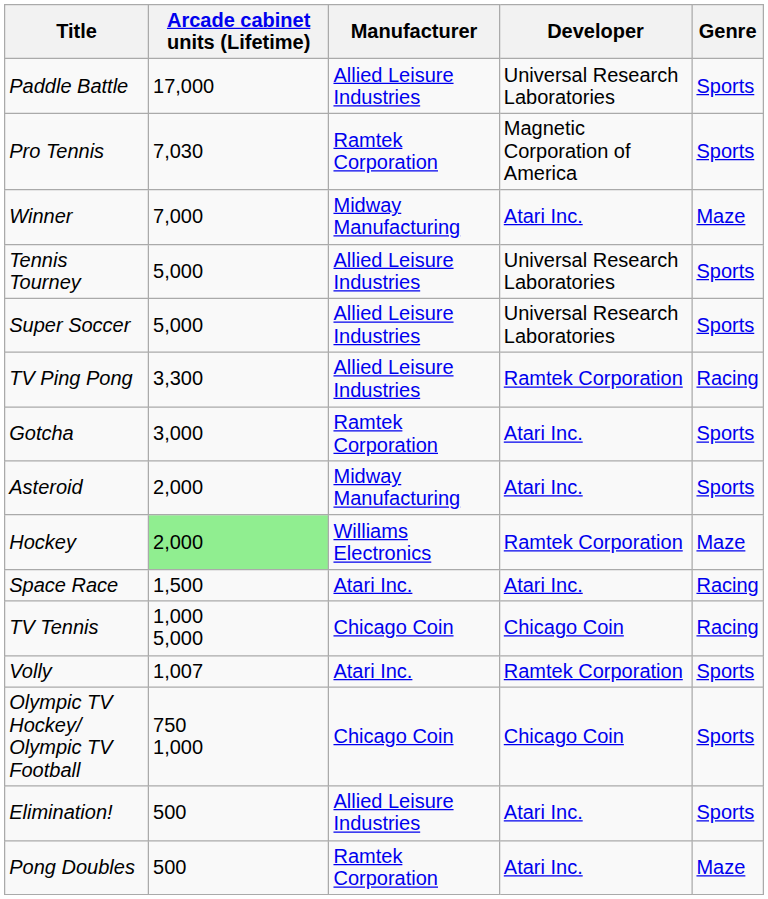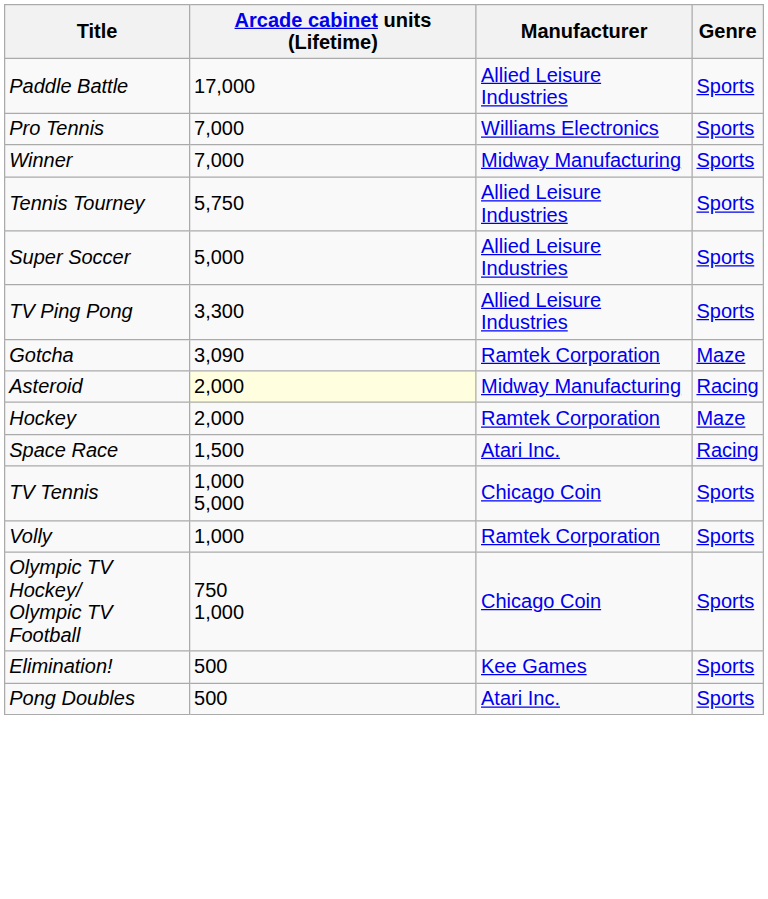 <table class="wikitable sortable">
 <tr>
 <th>Title</th>
 <th><a href='#'>Arcade cabinet</a> units (Lifetime)</th>
 <th>Manufacturer</th>
-<th>Developer</th>
 <th>Genre</th>
 </tr>
 <tr>
 <td><em>Paddle Battle</em></td>
 <td>17,000</td>
 <td><a href='#'>Allied Leisure Industries</a></td>
-<td>Universal Research Laboratories</td>
 <td><a href='#'>Sports</a></td>
 </tr>
 <tr>
 <td><em>Pro Tennis</em></td>
-<td>7,030</td>
-<td><a href='#'>Ramtek Corporation</a></td>
-<td>Magnetic Corporation of America</td>
+<td>7,000</td>
+<td><a href='#'>Williams Electronics</a></td>
 <td><a href='#'>Sports</a></td>
 </tr>
 <tr>
 <td><em>Winner</em></td>
 <td>7,000</td>
 <td><a href='#'>Midway Manufacturing</a></td>
-<td><a href='#'>Atari Inc.</a></td>
-<td><a href='#'>Maze</a></td>
+<td><a href='#'>Sports</a></td>
 </tr>
 <tr>
 <td><em>Tennis Tourney</em></td>
-<td>5,000</td>
+<td>5,750</td>
 <td><a href='#'>Allied Leisure Industries</a></td>
-<td>Universal Research Laboratories</td>
 <td><a href='#'>Sports</a></td>
 </tr>
 <tr>
 <td><em>Super Soccer</em></td>
 <td>5,000</td>
 <td><a href='#'>Allied Leisure Industries</a></td>
-<td>Universal Research Laboratories</td>
 <td><a href='#'>Sports</a></td>
 </tr>
 <tr>
 <td><em>TV Ping Pong</em></td>
 <td>3,300</td>
 <td><a href='#'>Allied Leisure Industries</a></td>
+<td><a href='#'>Sports</a></td>
+</tr>
+<tr>
+<td><em>Gotcha</em></td>
+<td>3,090</td>
 <td><a href='#'>Ramtek Corporation</a></td>
+<td><a href='#'>Maze</a></td>
+</tr>
+<tr>
+<td><em>Asteroid</em></td>
+<td style="background: lightyellow;">2,000</td>
+<td><a href='#'>Midway Manufacturing</a></td>
 <td><a href='#'>Racing</a></td>
 </tr>
 <tr>
-<td><em>Gotcha</em></td>
-<td>3,000</td>
-<td><a href='#'>Ramtek Corporation</a></td>
-<td><a href='#'>Atari Inc.</a></td>
-<td><a href='#'>Sports</a></td>
-</tr>
-<tr>
-<td><em>Asteroid</em></td>
+<td><em>Hockey</em></td>
 <td>2,000</td>
-<td><a href='#'>Midway Manufacturing</a></td>
-<td><a href='#'>Atari Inc.</a></td>
-<td><a href='#'>Sports</a></td>
-</tr>
-<tr>
-<td><em>Hockey</em></td>
-<td style="background: lightgreen;">2,000</td>
-<td><a href='#'>Williams Electronics</a></td>
 <td><a href='#'>Ramtek Corporation</a></td>
 <td><a href='#'>Maze</a></td>
 </tr>
 <tr>
 <td><em>Space Race</em></td>
 <td>1,500</td>
 <td><a href='#'>Atari Inc.</a></td>
-<td><a href='#'>Atari Inc.</a></td>
 <td><a href='#'>Racing</a></td>
 </tr>
 <tr>
 <td><em>TV Tennis</em></td>
 <td>1,000<br>5,000</td>
 <td><a href='#'>Chicago Coin</a></td>
-<td><a href='#'>Chicago Coin</a></td>
-<td><a href='#'>Racing</a></td>
+<td><a href='#'>Sports</a></td>
 </tr>
 <tr>
 <td><em>Volly</em></td>
-<td>1,007</td>
-<td><a href='#'>Atari Inc.</a></td>
+<td>1,000</td>
 <td><a href='#'>Ramtek Corporation</a></td>
 <td><a href='#'>Sports</a></td>
 </tr>
 <tr>
 <td><em>Olympic TV Hockey/</em><br><em>Olympic TV Football</em></td>
 <td>750<br>1,000</td>
 <td><a href='#'>Chicago Coin</a></td>
-<td><a href='#'>Chicago Coin</a></td>
 <td><a href='#'>Sports</a></td>
 </tr>
 <tr>
 <td><em>Elimination!</em></td>
 <td>500</td>
-<td><a href='#'>Allied Leisure Industries</a></td>
-<td><a href='#'>Atari Inc.</a></td>
+<td><a href='#'>Kee Games</a></td>
 <td><a href='#'>Sports</a></td>
 </tr>
 <tr>
 <td><em>Pong Doubles</em></td>
 <td>500</td>
-<td><a href='#'>Ramtek Corporation</a></td>
 <td><a href='#'>Atari Inc.</a></td>
-<td><a href='#'>Maze</a></td>
+<td><a href='#'>Sports</a></td>
 </tr>
 </table>
